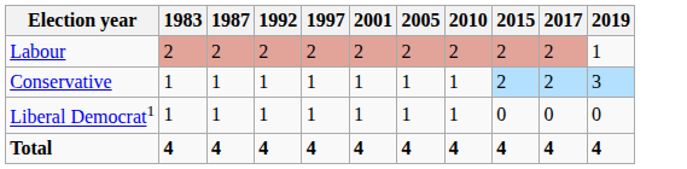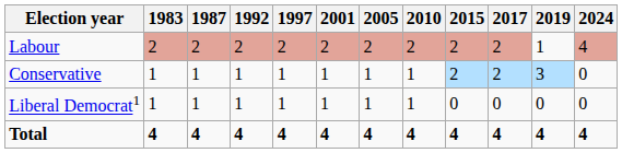 <table class="wikitable">
 <tr>
 <th>Election year</th>
 <th>1983</th>
 <th>1987</th>
 <th>1992</th>
 <th>1997</th>
 <th>2001</th>
 <th>2005</th>
 <th>2010</th>
 <th>2015</th>
 <th>2017</th>
 <th>2019</th>
+<th>2024</th>
 </tr>
 <tr>
 <td><a href='#'>Labour</a></td>
 <td style="background:#e2a499">2</td>
 <td style="background:#e2a499">2</td>
 <td style="background:#e2a499">2</td>
 <td style="background:#e2a499">2</td>
 <td style="background:#e2a499">2</td>
 <td style="background:#e2a499">2</td>
 <td style="background:#e2a499">2</td>
 <td style="background:#e2a499">2</td>
 <td style="background:#e2a499">2</td>
 <td>1</td>
+<td style="background:#e2a499">4</td>
 </tr>
 <tr>
 <td><a href='#'>Conservative</a></td>
 <td>1</td>
 <td>1</td>
 <td>1</td>
 <td>1</td>
 <td>1</td>
 <td>1</td>
 <td>1</td>
 <td style="background:#B3E0FF">2</td>
 <td style="background:#B3E0FF">2</td>
 <td style="background:#B3E0FF">3</td>
+<td>0</td>
 </tr>
 <tr>
 <td><a href='#'>Liberal Democrat</a><sup>1</sup></td>
 <td>1</td>
 <td>1</td>
 <td>1</td>
 <td>1</td>
 <td>1</td>
 <td>1</td>
 <td>1</td>
+<td>0</td>
 <td>0</td>
 <td>0</td>
 <td>0</td>
 </tr>
 <tr>
 <td><strong>Total</strong></td>
 <td><strong>4</strong></td>
 <td><strong>4</strong></td>
 <td><strong>4</strong></td>
 <td><strong>4</strong></td>
 <td><strong>4</strong></td>
 <td><strong>4</strong></td>
 <td><strong>4</strong></td>
 <td><strong>4</strong></td>
 <td><strong>4</strong></td>
 <td><strong>4</strong></td>
+<td><strong>4</strong></td>
 </tr>
 </table>
